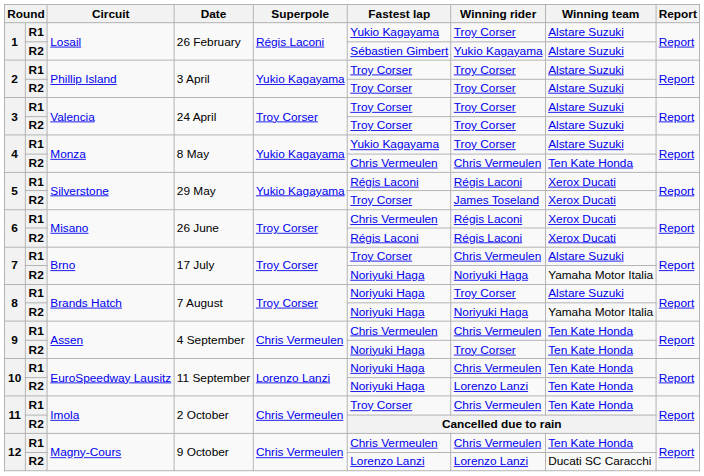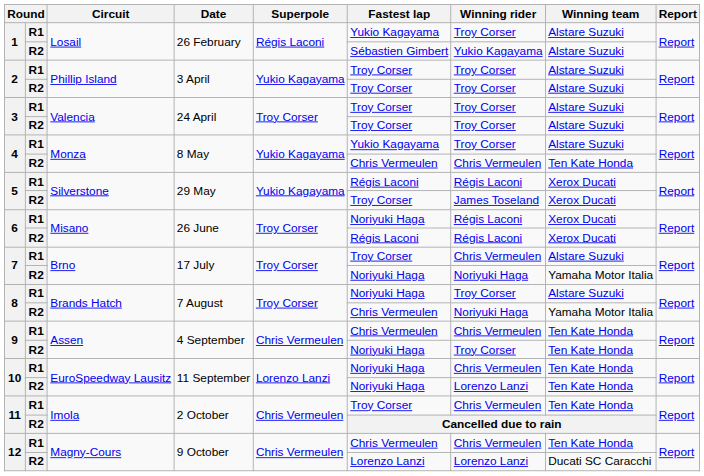 <table class="wikitable" style="font-size: 85%">
 <tr>
 <th colspan=2>Round</th>
 <th>Circuit</th>
 <th>Date</th>
 <th>Superpole</th>
 <th>Fastest lap</th>
 <th>Winning rider</th>
 <th>Winning team</th>
 <th>Report</th>
 </tr>
 <tr>
 <th rowspan=2>1</th>
 <th>R1</th>
 <td rowspan=2> <a href='#'>Losail</a></td>
 <td rowspan=2>26 February</td>
 <td rowspan=2> <a href='#'>Régis Laconi</a></td>
 <td> <a href='#'>Yukio Kagayama</a></td>
 <td> <a href='#'>Troy Corser</a></td>
 <td><a href='#'>Alstare Suzuki</a></td>
 <td rowspan=2><a href='#'>Report</a></td>
 </tr>
 <tr>
 <th>R2</th>
 <td> <a href='#'>Sébastien Gimbert</a></td>
 <td> <a href='#'>Yukio Kagayama</a></td>
 <td><a href='#'>Alstare Suzuki</a></td>
 </tr>
 <tr>
 <th rowspan=2>2</th>
 <th>R1</th>
 <td rowspan=2> <a href='#'>Phillip Island</a></td>
 <td rowspan=2>3 April</td>
 <td rowspan=2> <a href='#'>Yukio Kagayama</a></td>
 <td> <a href='#'>Troy Corser</a></td>
 <td> <a href='#'>Troy Corser</a></td>
 <td><a href='#'>Alstare Suzuki</a></td>
 <td rowspan=2><a href='#'>Report</a></td>
 </tr>
 <tr>
 <th>R2</th>
 <td> <a href='#'>Troy Corser</a></td>
 <td> <a href='#'>Troy Corser</a></td>
 <td><a href='#'>Alstare Suzuki</a></td>
 </tr>
 <tr>
 <th rowspan=2>3</th>
 <th>R1</th>
 <td rowspan=2> <a href='#'>Valencia</a></td>
 <td rowspan=2>24 April</td>
 <td rowspan=2> <a href='#'>Troy Corser</a></td>
 <td> <a href='#'>Troy Corser</a></td>
 <td> <a href='#'>Troy Corser</a></td>
 <td><a href='#'>Alstare Suzuki</a></td>
 <td rowspan=2><a href='#'>Report</a></td>
 </tr>
 <tr>
 <th>R2</th>
 <td> <a href='#'>Troy Corser</a></td>
 <td> <a href='#'>Troy Corser</a></td>
 <td><a href='#'>Alstare Suzuki</a></td>
 </tr>
 <tr>
 <th rowspan=2>4</th>
 <th>R1</th>
 <td rowspan=2> <a href='#'>Monza</a></td>
 <td rowspan=2>8 May</td>
 <td rowspan=2> <a href='#'>Yukio Kagayama</a></td>
 <td> <a href='#'>Yukio Kagayama</a></td>
 <td> <a href='#'>Troy Corser</a></td>
 <td><a href='#'>Alstare Suzuki</a></td>
 <td rowspan=2><a href='#'>Report</a></td>
 </tr>
 <tr>
 <th>R2</th>
 <td> <a href='#'>Chris Vermeulen</a></td>
 <td> <a href='#'>Chris Vermeulen</a></td>
 <td><a href='#'>Ten Kate Honda</a></td>
 </tr>
 <tr>
 <th rowspan=2>5</th>
 <th>R1</th>
 <td rowspan=2> <a href='#'>Silverstone</a></td>
 <td rowspan=2>29 May</td>
 <td rowspan=2> <a href='#'>Yukio Kagayama</a></td>
 <td> <a href='#'>Régis Laconi</a></td>
 <td> <a href='#'>Régis Laconi</a></td>
 <td><a href='#'>Xerox Ducati</a></td>
 <td rowspan=2><a href='#'>Report</a></td>
 </tr>
 <tr>
 <th>R2</th>
 <td> <a href='#'>Troy Corser</a></td>
 <td> <a href='#'>James Toseland</a></td>
 <td><a href='#'>Xerox Ducati</a></td>
 </tr>
 <tr>
 <th rowspan=2>6</th>
 <th>R1</th>
 <td rowspan=2> <a href='#'>Misano</a></td>
 <td rowspan=2>26 June</td>
 <td rowspan=2> <a href='#'>Troy Corser</a></td>
-<td> <a href='#'>Chris Vermeulen</a></td>
+<td> <a href='#'>Noriyuki Haga</a></td>
 <td> <a href='#'>Régis Laconi</a></td>
 <td><a href='#'>Xerox Ducati</a></td>
 <td rowspan=2><a href='#'>Report</a></td>
 </tr>
 <tr>
 <th>R2</th>
 <td> <a href='#'>Régis Laconi</a></td>
 <td> <a href='#'>Régis Laconi</a></td>
 <td><a href='#'>Xerox Ducati</a></td>
 </tr>
 <tr>
 <th rowspan=2>7</th>
 <th>R1</th>
 <td rowspan=2> <a href='#'>Brno</a></td>
 <td rowspan=2>17 July</td>
 <td rowspan=2> <a href='#'>Troy Corser</a></td>
 <td> <a href='#'>Troy Corser</a></td>
 <td> <a href='#'>Chris Vermeulen</a></td>
 <td><a href='#'>Alstare Suzuki</a></td>
 <td rowspan=2><a href='#'>Report</a></td>
 </tr>
 <tr>
 <th>R2</th>
 <td> <a href='#'>Noriyuki Haga</a></td>
 <td> <a href='#'>Noriyuki Haga</a></td>
 <td>Yamaha Motor Italia</td>
 </tr>
 <tr>
 <th rowspan=2>8</th>
 <th>R1</th>
 <td rowspan=2> <a href='#'>Brands Hatch</a></td>
 <td rowspan=2>7 August</td>
 <td rowspan=2> <a href='#'>Troy Corser</a></td>
 <td> <a href='#'>Noriyuki Haga</a></td>
 <td> <a href='#'>Troy Corser</a></td>
 <td><a href='#'>Alstare Suzuki</a></td>
 <td rowspan=2><a href='#'>Report</a></td>
 </tr>
 <tr>
 <th>R2</th>
-<td> <a href='#'>Noriyuki Haga</a></td>
+<td> <a href='#'>Chris Vermeulen</a></td>
 <td> <a href='#'>Noriyuki Haga</a></td>
 <td>Yamaha Motor Italia</td>
 </tr>
 <tr>
 <th rowspan=2>9</th>
 <th>R1</th>
 <td rowspan=2> <a href='#'>Assen</a></td>
 <td rowspan=2>4 September</td>
 <td rowspan=2> <a href='#'>Chris Vermeulen</a></td>
 <td> <a href='#'>Chris Vermeulen</a></td>
 <td> <a href='#'>Chris Vermeulen</a></td>
 <td><a href='#'>Ten Kate Honda</a></td>
 <td rowspan=2><a href='#'>Report</a></td>
 </tr>
 <tr>
 <th>R2</th>
 <td> <a href='#'>Noriyuki Haga</a></td>
 <td> <a href='#'>Troy Corser</a></td>
 <td><a href='#'>Ten Kate Honda</a></td>
 </tr>
 <tr>
 <th rowspan=2>10</th>
 <th>R1</th>
 <td rowspan=2> <a href='#'>EuroSpeedway Lausitz</a></td>
 <td rowspan=2>11 September</td>
 <td rowspan=2> <a href='#'>Lorenzo Lanzi</a></td>
 <td> <a href='#'>Noriyuki Haga</a></td>
 <td> <a href='#'>Chris Vermeulen</a></td>
 <td><a href='#'>Ten Kate Honda</a></td>
 <td rowspan=2><a href='#'>Report</a></td>
 </tr>
 <tr>
 <th>R2</th>
 <td> <a href='#'>Noriyuki Haga</a></td>
 <td> <a href='#'>Lorenzo Lanzi</a></td>
 <td><a href='#'>Ten Kate Honda</a></td>
 </tr>
 <tr>
 <th rowspan=2>11</th>
 <th>R1</th>
 <td rowspan=2> <a href='#'>Imola</a></td>
 <td rowspan=2>2 October</td>
 <td rowspan=2> <a href='#'>Chris Vermeulen</a></td>
 <td> <a href='#'>Troy Corser</a></td>
 <td> <a href='#'>Chris Vermeulen</a></td>
 <td><a href='#'>Ten Kate Honda</a></td>
 <td rowspan=2><a href='#'>Report</a></td>
 </tr>
 <tr>
 <th>R2</th>
 <th colspan=3>Cancelled due to rain</th>
 </tr>
 <tr>
 <th rowspan=2>12</th>
 <th>R1</th>
 <td rowspan=2> <a href='#'>Magny-Cours</a></td>
 <td rowspan=2>9 October</td>
 <td rowspan=2> <a href='#'>Chris Vermeulen</a></td>
 <td> <a href='#'>Chris Vermeulen</a></td>
 <td> <a href='#'>Chris Vermeulen</a></td>
 <td><a href='#'>Ten Kate Honda</a></td>
 <td rowspan=2><a href='#'>Report</a></td>
 </tr>
 <tr>
 <th>R2</th>
 <td> <a href='#'>Lorenzo Lanzi</a></td>
 <td> <a href='#'>Lorenzo Lanzi</a></td>
 <td>Ducati SC Caracchi</td>
 </tr>
 </table>
